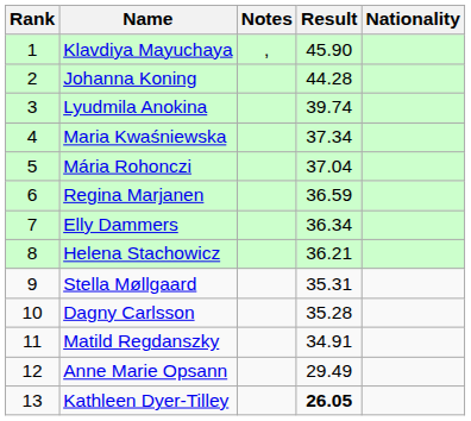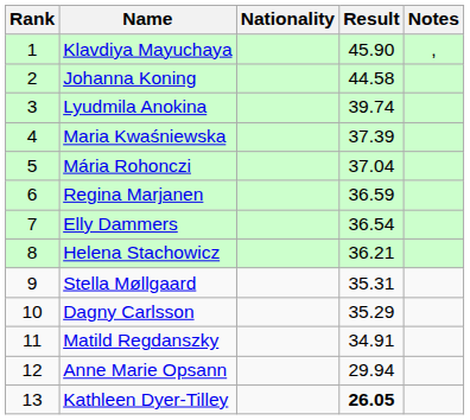 <table class="wikitable sortable" style="text-align:center">
 <tr>
 <th>Rank</th>
 <th>Name</th>
+<th>Nationality</th>
+<th>Result</th>
 <th>Notes</th>
-<th>Result</th>
-<th>Nationality</th>
 </tr>
 <tr bgcolor=ccffcc>
 <td>1</td>
 <td align=left><a href='#'>Klavdiya Mayuchaya</a></td>
+<td align=left></td>
+<td>45.90</td>
 <td>, </td>
-<td>45.90</td>
-<td align=left></td>
 </tr>
 <tr bgcolor=ccffcc>
 <td>2</td>
 <td align=left><a href='#'>Johanna Koning</a></td>
+<td align=left></td>
+<td>44.58</td>
 <td></td>
-<td>44.28</td>
-<td align=left></td>
 </tr>
 <tr bgcolor=ccffcc>
 <td>3</td>
 <td align=left><a href='#'>Lyudmila Anokina</a></td>
+<td align=left></td>
+<td>39.74</td>
 <td></td>
-<td>39.74</td>
-<td align=left></td>
 </tr>
 <tr bgcolor=ccffcc>
 <td>4</td>
 <td align=left><a href='#'>Maria Kwaśniewska</a></td>
+<td align=left></td>
+<td>37.39</td>
 <td></td>
-<td>37.34</td>
-<td align=left></td>
 </tr>
 <tr bgcolor=ccffcc>
 <td>5</td>
 <td align=left><a href='#'>Mária Rohonczi</a></td>
+<td align=left></td>
+<td>37.04</td>
 <td></td>
-<td>37.04</td>
-<td align=left></td>
 </tr>
 <tr bgcolor=ccffcc>
 <td>6</td>
 <td align=left><a href='#'>Regina Marjanen</a></td>
+<td align=left></td>
+<td>36.59</td>
 <td></td>
-<td>36.59</td>
-<td align=left></td>
 </tr>
 <tr bgcolor=ccffcc>
 <td>7</td>
 <td align=left><a href='#'>Elly Dammers</a></td>
+<td align=left></td>
+<td>36.54</td>
 <td></td>
-<td>36.34</td>
-<td align=left></td>
 </tr>
 <tr bgcolor=ccffcc>
 <td>8</td>
 <td align=left><a href='#'>Helena Stachowicz</a></td>
+<td align=left></td>
+<td>36.21</td>
 <td></td>
-<td>36.21</td>
-<td align=left></td>
 </tr>
 <tr>
 <td>9</td>
 <td align=left><a href='#'>Stella Møllgaard</a></td>
+<td align=left></td>
+<td>35.31</td>
 <td></td>
-<td>35.31</td>
-<td align=left></td>
 </tr>
 <tr>
 <td>10</td>
 <td align=left><a href='#'>Dagny Carlsson</a></td>
+<td align=left></td>
+<td>35.29</td>
 <td></td>
-<td>35.28</td>
-<td align=left></td>
 </tr>
 <tr>
 <td>11</td>
 <td align=left><a href='#'>Matild Regdanszky</a></td>
+<td align=left></td>
+<td>34.91</td>
 <td></td>
-<td>34.91</td>
-<td align=left></td>
 </tr>
 <tr>
 <td>12</td>
 <td align=left><a href='#'>Anne Marie Opsann</a></td>
+<td align=left></td>
+<td>29.94</td>
 <td></td>
-<td>29.49</td>
-<td align=left></td>
 </tr>
 <tr>
 <td>13</td>
 <td align=left><a href='#'>Kathleen Dyer-Tilley</a></td>
+<td align=left></td>
+<td><strong>26.05</strong></td>
 <td></td>
-<td><strong>26.05</strong></td>
-<td align=left></td>
 </tr>
 </table>
